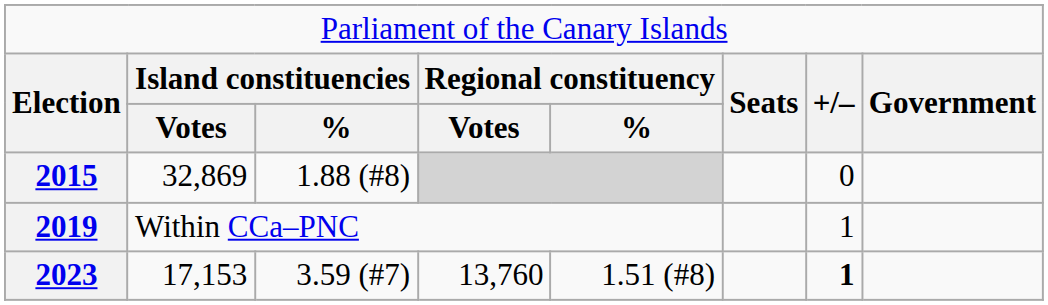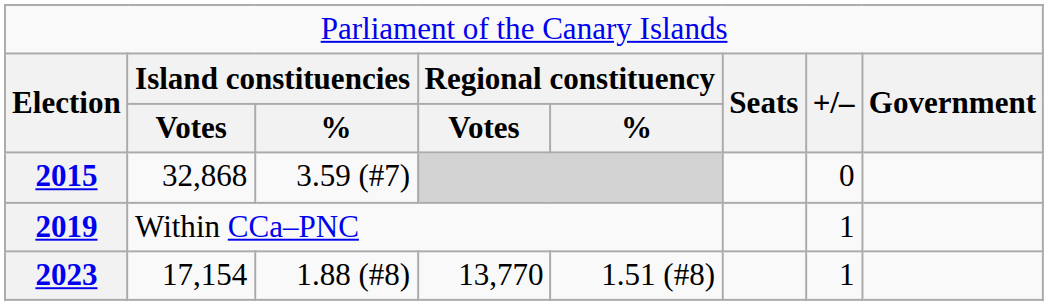 <table class="wikitable" style="text-align:right;">
 <tr>
 <td colspan="9" align="center"><a href='#'>Parliament of the Canary Islands</a></td>
 </tr>
 <tr>
 <th rowspan="2">Election</th>
 <th colspan="2"><strong>Island constituencies</strong></th>
 <th colspan="2"><strong>Regional constituency</strong></th>
 <th rowspan="2">Seats</th>
 <th rowspan="2">+/–</th>
 <th rowspan="2">Government</th>
 </tr>
 <tr>
 <th>Votes</th>
 <th>%</th>
 <th>Votes</th>
 <th>%</th>
 </tr>
 <tr>
 <th><a href='#'>2015</a></th>
-<td>32,869</td>
-<td>1.88 (#8)</td>
+<td>32,868</td>
+<td>3.59 (#7)</td>
 <td bgcolor="lightgrey" colspan="2"></td>
 <td></td>
 <td> 0</td>
 <td></td>
 </tr>
 <tr>
 <th><a href='#'>2019</a></th>
 <td align="left" colspan="4">Within <a href='#'>CCa–PNC</a></td>
 <td></td>
 <td> 1</td>
 <td></td>
 </tr>
 <tr>
 <th><a href='#'>2023</a></th>
-<td>17,153</td>
-<td>3.59 (#7)</td>
-<td>13,760</td>
+<td>17,154</td>
+<td>1.88 (#8)</td>
+<td>13,770</td>
 <td>1.51 (#8)</td>
 <td></td>
-<td><strong> 1</strong></td>
+<td> 1</td>
 <td></td>
 </tr>
 </table>
